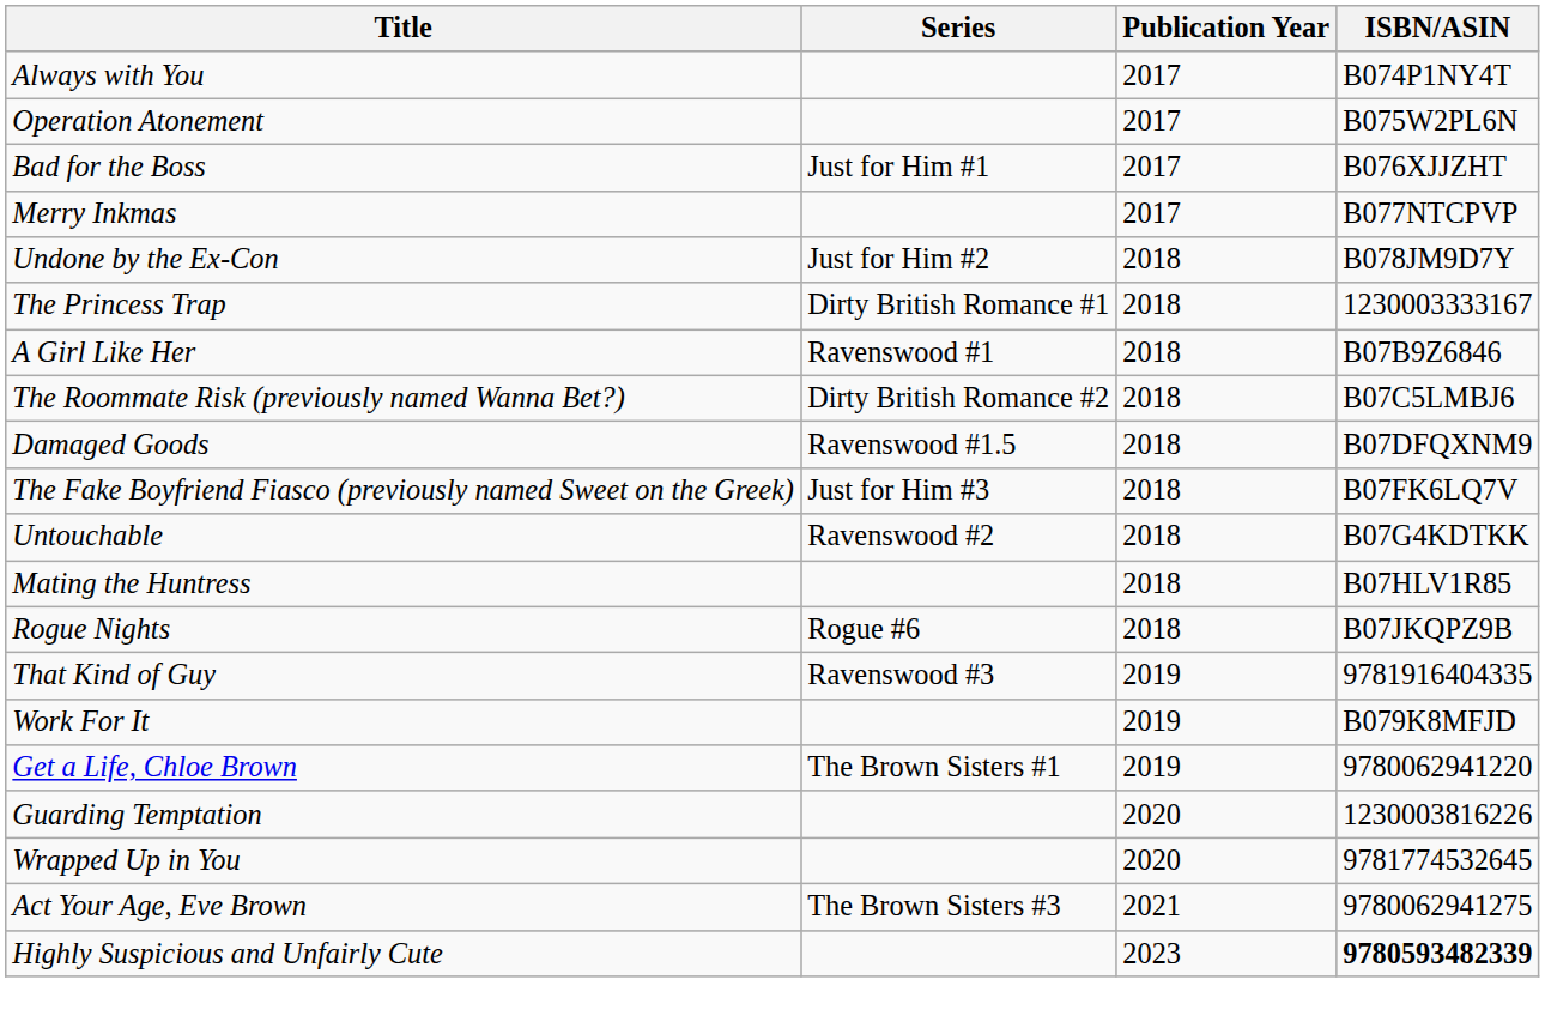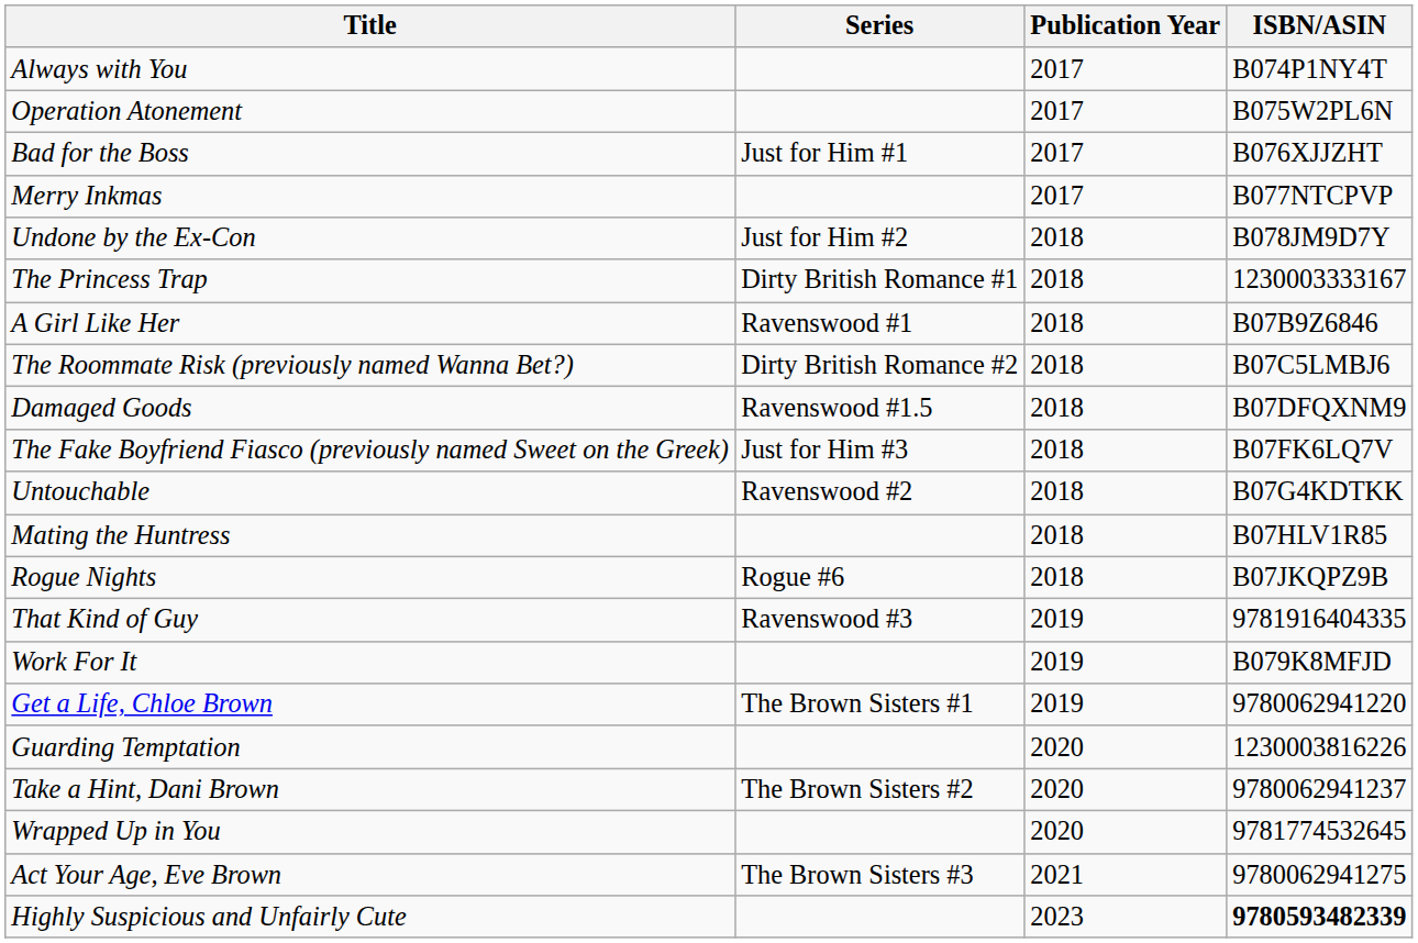 <table class="wikitable sortable">
 <tr>
 <th>Title</th>
 <th>Series</th>
 <th>Publication Year</th>
 <th>ISBN/ASIN</th>
 </tr>
 <tr>
 <td><em>Always with You</em></td>
 <td></td>
 <td>2017</td>
 <td>B074P1NY4T</td>
 </tr>
 <tr>
 <td><em>Operation Atonement</em></td>
 <td></td>
 <td>2017</td>
 <td>B075W2PL6N</td>
 </tr>
 <tr>
 <td><em>Bad for the Boss</em></td>
 <td>Just for Him #1</td>
 <td>2017</td>
 <td>B076XJJZHT</td>
 </tr>
 <tr>
 <td><em>Merry Inkmas</em></td>
 <td></td>
 <td>2017</td>
 <td>B077NTCPVP</td>
 </tr>
 <tr>
 <td><em>Undone by the Ex-Con</em></td>
 <td>Just for Him #2</td>
 <td>2018</td>
 <td>B078JM9D7Y</td>
 </tr>
 <tr>
 <td><em>The Princess Trap</em></td>
 <td>Dirty British Romance #1</td>
 <td>2018</td>
 <td>1230003333167</td>
 </tr>
 <tr>
 <td><em>A Girl Like Her</em></td>
 <td>Ravenswood #1</td>
 <td>2018</td>
 <td>B07B9Z6846</td>
 </tr>
 <tr>
 <td><em>The Roommate Risk (previously named Wanna Bet?)</em></td>
 <td>Dirty British Romance #2</td>
 <td>2018</td>
 <td>B07C5LMBJ6</td>
 </tr>
 <tr>
 <td><em>Damaged Goods</em></td>
 <td>Ravenswood #1.5</td>
 <td>2018</td>
 <td>B07DFQXNM9</td>
 </tr>
 <tr>
 <td><em>The Fake Boyfriend Fiasco (previously named Sweet on the Greek)</em></td>
 <td>Just for Him #3</td>
 <td>2018</td>
 <td>B07FK6LQ7V</td>
 </tr>
 <tr>
 <td><em>Untouchable</em></td>
 <td>Ravenswood #2</td>
 <td>2018</td>
 <td>B07G4KDTKK</td>
 </tr>
 <tr>
 <td><em>Mating the Huntress</em></td>
 <td></td>
 <td>2018</td>
 <td>B07HLV1R85</td>
 </tr>
 <tr>
 <td><em>Rogue Nights</em></td>
 <td>Rogue #6</td>
 <td>2018</td>
 <td>B07JKQPZ9B</td>
 </tr>
 <tr>
 <td><em>That Kind of Guy</em></td>
 <td>Ravenswood #3</td>
 <td>2019</td>
 <td>9781916404335</td>
 </tr>
 <tr>
 <td><em>Work For It</em></td>
 <td></td>
 <td>2019</td>
 <td>B079K8MFJD</td>
 </tr>
 <tr>
 <td><em><a href='#'>Get a Life, Chloe Brown</a></em></td>
 <td>The Brown Sisters #1</td>
 <td>2019</td>
 <td>9780062941220</td>
 </tr>
 <tr>
 <td><em>Guarding Temptation</em></td>
 <td></td>
 <td>2020</td>
 <td>1230003816226</td>
 </tr>
 <tr>
+<td><em>Take a Hint, Dani Brown</em></td>
+<td>The Brown Sisters #2</td>
+<td>2020</td>
+<td>9780062941237</td>
+</tr>
+<tr>
 <td><em>Wrapped Up in You</em></td>
 <td></td>
 <td>2020</td>
 <td>9781774532645</td>
 </tr>
 <tr>
 <td><em>Act Your Age, Eve Brown</em></td>
 <td>The Brown Sisters #3</td>
 <td>2021</td>
 <td>9780062941275</td>
 </tr>
 <tr>
 <td><em>Highly Suspicious and Unfairly Cute</em></td>
 <td></td>
 <td>2023</td>
 <td><strong>9780593482339</strong></td>
 </tr>
 </table>
